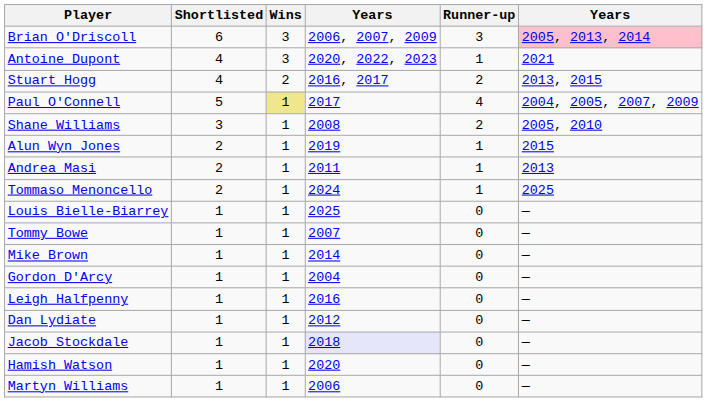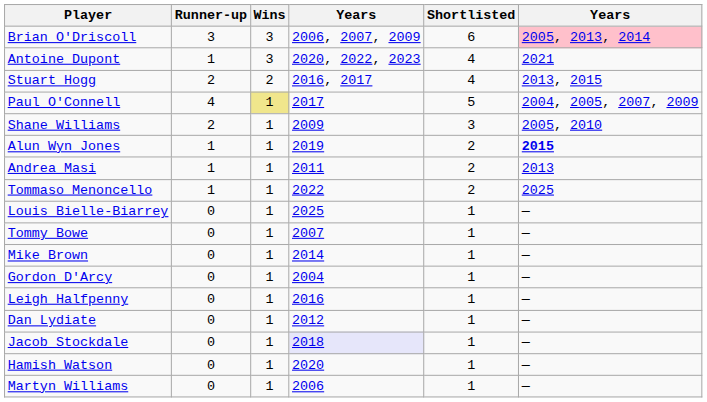 <table class="wikitable" style="text-align:center">
 <tr>
 <th scope=col>Player</th>
-<th scope=col>Shortlisted</th>
+<th scope=col>Runner-up</th>
 <th scope=col>Wins</th>
 <th scope=col>Years</th>
-<th scope=col>Runner-up</th>
+<th scope=col>Shortlisted</th>
 <th scope=col>Years</th>
 </tr>
 <tr>
 <td align="left"> <a href='#'>Brian O'Driscoll</a></td>
-<td>6</td>
+<td>3</td>
 <td>3</td>
 <td align="left"><a href='#'>2006</a>, <a href='#'>2007</a>, <a href='#'>2009</a></td>
-<td>3</td>
+<td>6</td>
 <td align="left" style="background: pink;"><a href='#'>2005</a>, <a href='#'>2013</a>, <a href='#'>2014</a></td>
 </tr>
 <tr>
 <td align="left"> <a href='#'>Antoine Dupont</a></td>
-<td>4</td>
+<td>1</td>
 <td>3</td>
 <td align="left"><a href='#'>2020</a>, <a href='#'>2022</a>, <a href='#'>2023</a></td>
-<td>1</td>
+<td>4</td>
 <td align="left"><a href='#'>2021</a></td>
 </tr>
 <tr>
 <td align="left"> <a href='#'>Stuart Hogg</a></td>
-<td>4</td>
+<td>2</td>
 <td>2</td>
 <td align="left"><a href='#'>2016</a>, <a href='#'>2017</a></td>
-<td>2</td>
+<td>4</td>
 <td align="left"><a href='#'>2013</a>, <a href='#'>2015</a></td>
 </tr>
 <tr>
 <td align="left"> <a href='#'>Paul O'Connell</a></td>
-<td>5</td>
+<td>4</td>
 <td style="background: khaki;">1</td>
 <td align="left"><a href='#'>2017</a></td>
-<td>4</td>
+<td>5</td>
 <td align="left"><a href='#'>2004</a>, <a href='#'>2005</a>, <a href='#'>2007</a>, <a href='#'>2009</a></td>
 </tr>
 <tr>
 <td align="left"> <a href='#'>Shane Williams</a></td>
+<td>2</td>
+<td>1</td>
+<td align="left"><a href='#'>2009</a></td>
 <td>3</td>
-<td>1</td>
-<td align="left"><a href='#'>2008</a></td>
-<td>2</td>
 <td align="left"><a href='#'>2005</a>, <a href='#'>2010</a></td>
 </tr>
 <tr>
 <td align="left"> <a href='#'>Alun Wyn Jones</a></td>
-<td>2</td>
+<td>1</td>
 <td>1</td>
 <td align="left"><a href='#'>2019</a></td>
-<td>1</td>
-<td align="left"><a href='#'>2015</a></td>
+<td>2</td>
+<td align="left"><strong><a href='#'>2015</a></strong></td>
 </tr>
 <tr>
 <td align="left"> <a href='#'>Andrea Masi</a></td>
-<td>2</td>
+<td>1</td>
 <td>1</td>
 <td align="left"><a href='#'>2011</a></td>
-<td>1</td>
+<td>2</td>
 <td align="left"><a href='#'>2013</a></td>
 </tr>
 <tr>
 <td align="left"> <a href='#'>Tommaso Menoncello</a></td>
+<td>1</td>
+<td>1</td>
+<td align="left"><a href='#'>2022</a></td>
 <td>2</td>
-<td>1</td>
-<td align="left"><a href='#'>2024</a></td>
-<td>1</td>
 <td align="left"><a href='#'>2025</a></td>
 </tr>
 <tr>
 <td align="left"> <a href='#'>Louis Bielle-Biarrey</a></td>
-<td>1</td>
+<td>0</td>
 <td>1</td>
 <td align="left"><a href='#'>2025</a></td>
-<td>0</td>
+<td>1</td>
 <td align="left">—</td>
 </tr>
 <tr>
 <td align="left"> <a href='#'>Tommy Bowe</a></td>
-<td>1</td>
+<td>0</td>
 <td>1</td>
 <td align="left"><a href='#'>2007</a></td>
-<td>0</td>
+<td>1</td>
 <td align="left">—</td>
 </tr>
 <tr>
 <td align="left"> <a href='#'>Mike Brown</a></td>
-<td>1</td>
+<td>0</td>
 <td>1</td>
 <td align="left"><a href='#'>2014</a></td>
-<td>0</td>
+<td>1</td>
 <td align="left">—</td>
 </tr>
 <tr>
 <td align="left"> <a href='#'>Gordon D'Arcy</a></td>
-<td>1</td>
+<td>0</td>
 <td>1</td>
 <td align="left"><a href='#'>2004</a></td>
-<td>0</td>
+<td>1</td>
 <td align="left">—</td>
 </tr>
 <tr>
 <td align="left"> <a href='#'>Leigh Halfpenny</a></td>
-<td>1</td>
+<td>0</td>
 <td>1</td>
 <td align="left"><a href='#'>2016</a></td>
-<td>0</td>
+<td>1</td>
 <td align="left">—</td>
 </tr>
 <tr>
 <td align="left"> <a href='#'>Dan Lydiate</a></td>
-<td>1</td>
+<td>0</td>
 <td>1</td>
 <td align="left"><a href='#'>2012</a></td>
-<td>0</td>
+<td>1</td>
 <td align="left">—</td>
 </tr>
 <tr>
 <td align="left"> <a href='#'>Jacob Stockdale</a></td>
-<td>1</td>
+<td>0</td>
 <td>1</td>
 <td align="left" style="background: lavender;"><a href='#'>2018</a></td>
-<td>0</td>
+<td>1</td>
 <td align="left">—</td>
 </tr>
 <tr>
 <td align="left"> <a href='#'>Hamish Watson</a></td>
-<td>1</td>
+<td>0</td>
 <td>1</td>
 <td align="left"><a href='#'>2020</a></td>
-<td>0</td>
+<td>1</td>
 <td align="left">—</td>
 </tr>
 <tr>
 <td align="left"> <a href='#'>Martyn Williams</a></td>
-<td>1</td>
+<td>0</td>
 <td>1</td>
 <td align="left"><a href='#'>2006</a></td>
-<td>0</td>
+<td>1</td>
 <td align="left">—</td>
 </tr>
 </table>
